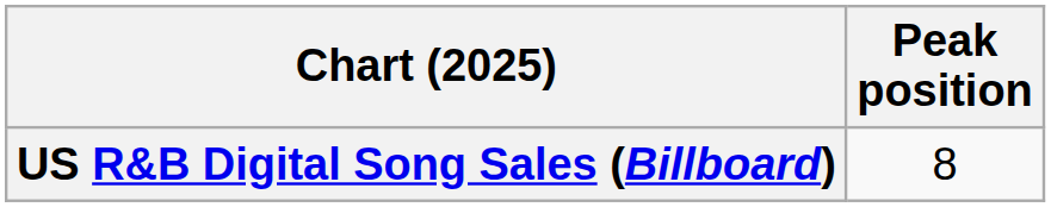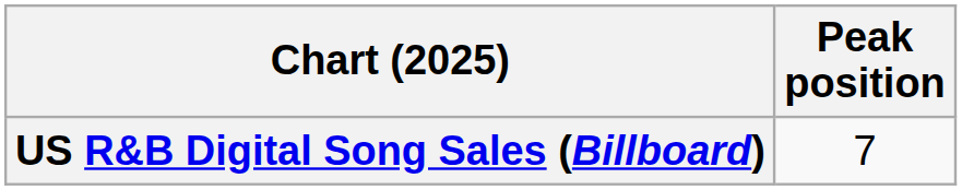 <table class="wikitable sortable plainrowheaders" style="text-align:center">
 <tr>
 <th>Chart (2025)</th>
 <th>Peak<br>position</th>
 </tr>
 <tr>
 <th scope="row">US <a href='#'>R&B Digital Song Sales</a> (<em><a href='#'>Billboard</a></em>)</th>
-<td style="text-align:center;">8</td>
+<td style="text-align:center;">7</td>
 </tr>
 </table>
